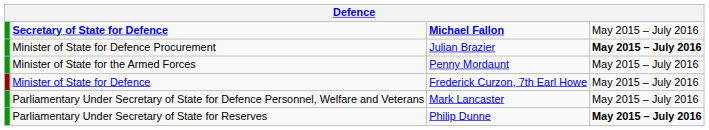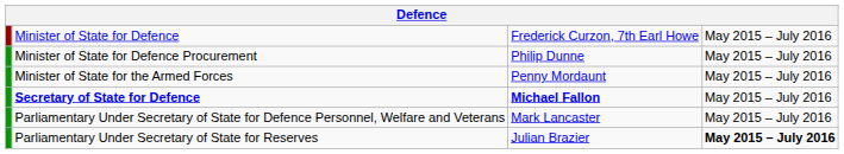 <table class="wikitable">
 <tr>
 <th colspan="4"><a href='#'>Defence</a></th>
 </tr>
 <tr>
-<td style="width:1px; background:#090;"></td>
-<td><strong><a href='#'>Secretary of State for Defence</a></strong></td>
-<td><strong><a href='#'>Michael Fallon</a></strong></td>
+<td style="width:1px; background:#900;"></td>
+<td><a href='#'>Minister of State for Defence</a></td>
+<td><a href='#'>Frederick Curzon, 7th Earl Howe</a></td>
 <td>May 2015 – July 2016</td>
 </tr>
 <tr>
 <td style="width:1px; background:#090;"></td>
 <td>Minister of State for Defence Procurement</td>
-<td><a href='#'>Julian Brazier</a></td>
-<td><strong>May 2015 – July 2016</strong></td>
+<td><a href='#'>Philip Dunne</a></td>
+<td>May 2015 – July 2016</td>
 </tr>
 <tr>
 <td style="width:1px; background:#090;"></td>
 <td>Minister of State for the Armed Forces</td>
 <td><a href='#'>Penny Mordaunt</a></td>
 <td>May 2015 – July 2016</td>
 </tr>
 <tr>
-<td style="width:1px; background:#900;"></td>
-<td><a href='#'>Minister of State for Defence</a></td>
-<td><a href='#'>Frederick Curzon, 7th Earl Howe</a></td>
+<td style="width:1px; background:#090;"></td>
+<td><strong><a href='#'>Secretary of State for Defence</a></strong></td>
+<td><strong><a href='#'>Michael Fallon</a></strong></td>
 <td>May 2015 – July 2016</td>
 </tr>
 <tr>
 <td style="width:1px; background:#090;"></td>
 <td>Parliamentary Under Secretary of State for Defence Personnel, Welfare and Veterans</td>
 <td><a href='#'>Mark Lancaster</a></td>
 <td>May 2015 – July 2016</td>
 </tr>
 <tr>
 <td style="width:1px; background:#090;"></td>
 <td>Parliamentary Under Secretary of State for Reserves</td>
-<td><a href='#'>Philip Dunne</a></td>
+<td><a href='#'>Julian Brazier</a></td>
 <td><strong>May 2015 – July 2016</strong></td>
 </tr>
 </table>
